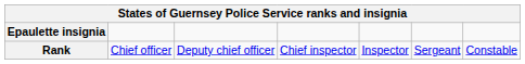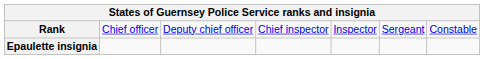 <table class="wikitable" style="text-align: center;">
 <tr>
 <th colspan=7>States of Guernsey Police Service ranks and insignia</th>
+</tr>
+<tr>
+<th>Rank</th>
+<td><a href='#'>Chief officer</a></td>
+<td><a href='#'>Deputy chief officer</a></td>
+<td><a href='#'>Chief inspector</a></td>
+<td><a href='#'>Inspector</a></td>
+<td><a href='#'>Sergeant</a></td>
+<td><a href='#'>Constable</a></td>
 </tr>
 <tr>
 <th>Epaulette insignia</th>
 <td></td>
 <td></td>
 <td></td>
 <td></td>
 <td></td>
 <td></td>
 </tr>
-<tr>
-<th>Rank</th>
-<td><a href='#'>Chief officer</a></td>
-<td><a href='#'>Deputy chief officer</a></td>
-<td><a href='#'>Chief inspector</a></td>
-<td><a href='#'>Inspector</a></td>
-<td><a href='#'>Sergeant</a></td>
-<td><a href='#'>Constable</a></td>
-</tr>
 </table>
